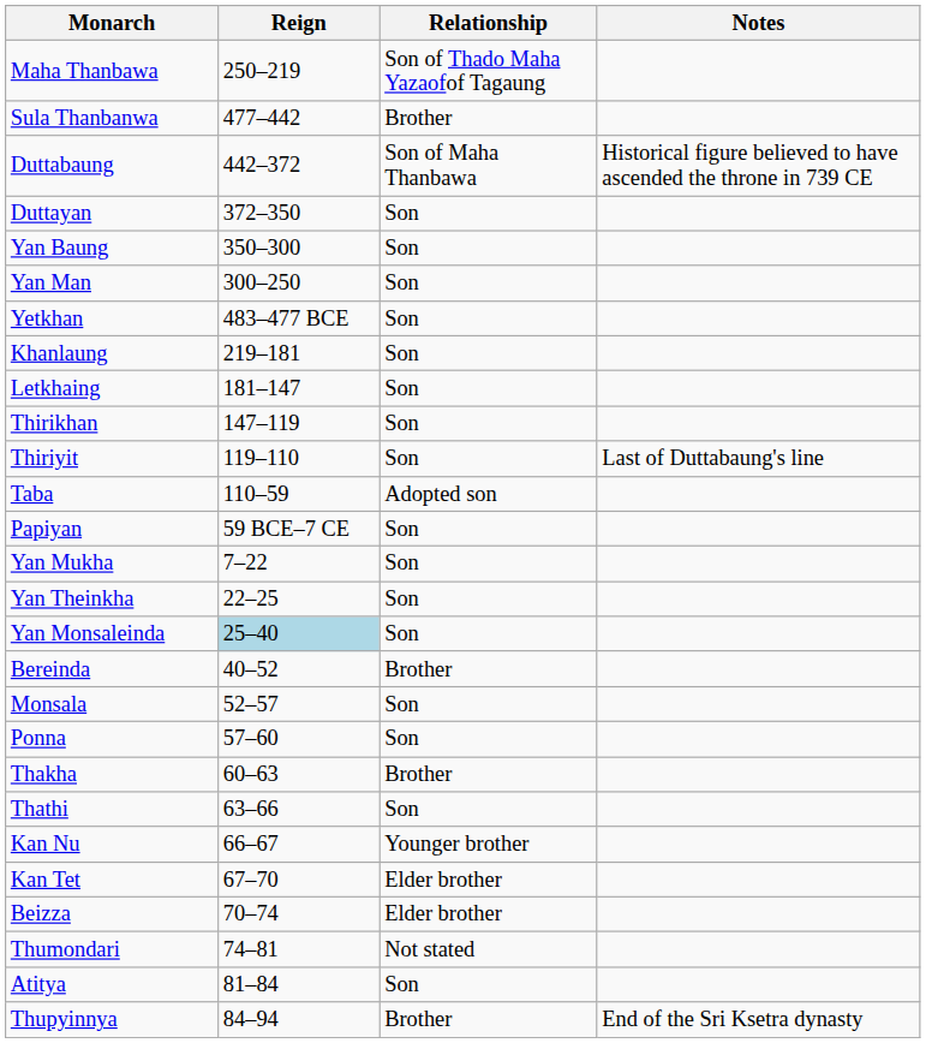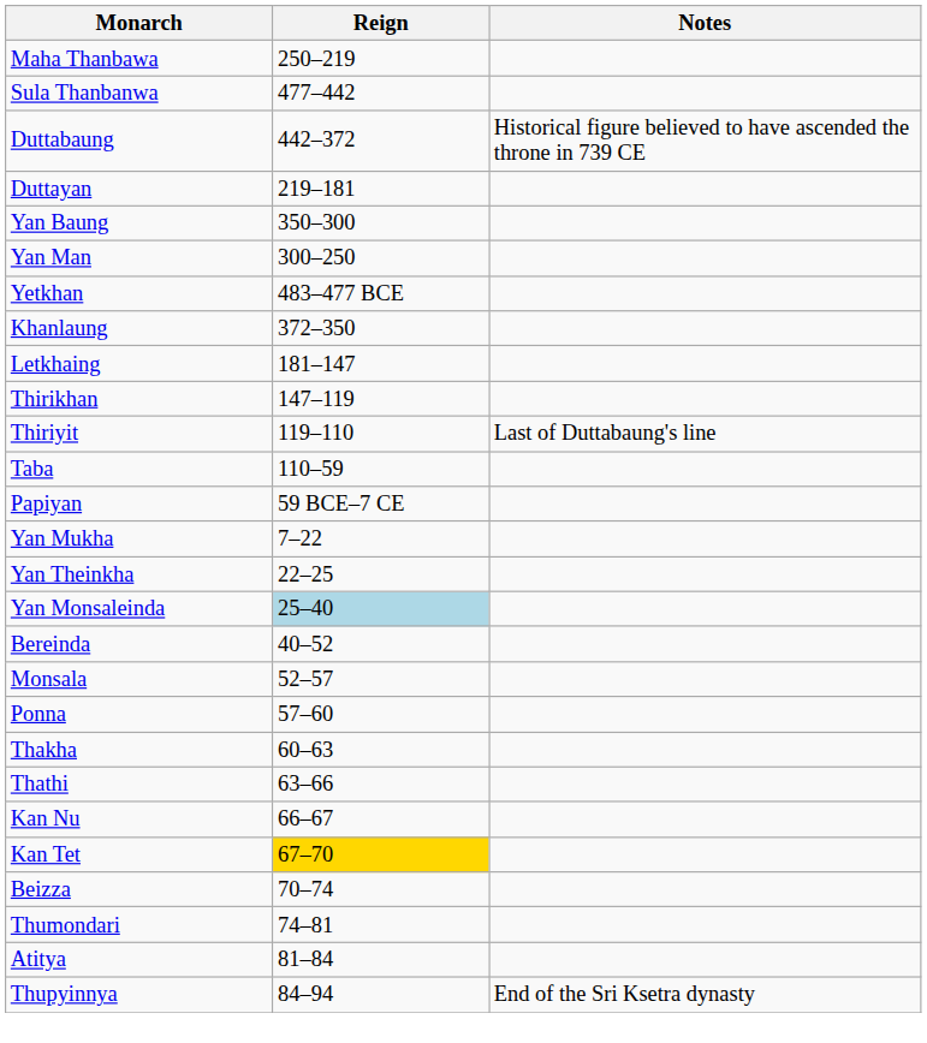 <table width=75% class="wikitable">
 <tr>
 <th width=8%>Monarch</th>
 <th width=8%>Reign</th>
-<th width=8%>Relationship</th>
 <th width=16%>Notes</th>
 </tr>
 <tr>
 <td><a href='#'>Maha Thanbawa</a></td>
 <td>250–219</td>
-<td>Son of <a href='#'>Thado Maha Yazaof</a>of Tagaung</td>
 <td></td>
 </tr>
 <tr>
 <td><a href='#'>Sula Thanbanwa</a></td>
 <td>477–442</td>
-<td>Brother</td>
 <td></td>
 </tr>
 <tr>
 <td><a href='#'>Duttabaung</a></td>
 <td>442–372</td>
-<td>Son of Maha Thanbawa</td>
 <td>Historical figure believed to have ascended the throne in 739 CE</td>
 </tr>
 <tr>
 <td><a href='#'>Duttayan</a></td>
-<td>372–350</td>
-<td>Son</td>
+<td>219–181</td>
 <td></td>
 </tr>
 <tr>
 <td><a href='#'>Yan Baung</a></td>
 <td>350–300</td>
-<td>Son</td>
 <td></td>
 </tr>
 <tr>
 <td><a href='#'>Yan Man</a></td>
 <td>300–250</td>
-<td>Son</td>
 <td></td>
 </tr>
 <tr>
 <td><a href='#'>Yetkhan</a></td>
 <td>483–477 BCE</td>
-<td>Son</td>
 <td></td>
 </tr>
 <tr>
 <td><a href='#'>Khanlaung</a></td>
-<td>219–181</td>
-<td>Son</td>
+<td>372–350</td>
 <td></td>
 </tr>
 <tr>
 <td><a href='#'>Letkhaing</a></td>
 <td>181–147</td>
-<td>Son</td>
 <td></td>
 </tr>
 <tr>
 <td><a href='#'>Thirikhan</a></td>
 <td>147–119</td>
-<td>Son</td>
 <td></td>
 </tr>
 <tr>
 <td><a href='#'>Thiriyit</a></td>
 <td>119–110</td>
-<td>Son</td>
 <td>Last of Duttabaung's line</td>
 </tr>
 <tr>
 <td><a href='#'>Taba</a></td>
 <td>110–59</td>
-<td>Adopted son</td>
 <td></td>
 </tr>
 <tr>
 <td><a href='#'>Papiyan</a></td>
 <td>59 BCE–7 CE</td>
-<td>Son</td>
 <td></td>
 </tr>
 <tr>
 <td><a href='#'>Yan Mukha</a></td>
 <td>7–22</td>
-<td>Son</td>
 <td></td>
 </tr>
 <tr>
 <td><a href='#'>Yan Theinkha</a></td>
 <td>22–25</td>
-<td>Son</td>
 <td></td>
 </tr>
 <tr>
 <td><a href='#'>Yan Monsaleinda</a></td>
 <td style="background: lightblue;">25–40</td>
-<td>Son</td>
 <td></td>
 </tr>
 <tr>
 <td><a href='#'>Bereinda</a></td>
 <td>40–52</td>
-<td>Brother</td>
 <td></td>
 </tr>
 <tr>
 <td><a href='#'>Monsala</a></td>
 <td>52–57</td>
-<td>Son</td>
 <td></td>
 </tr>
 <tr>
 <td><a href='#'>Ponna</a></td>
 <td>57–60</td>
-<td>Son</td>
 <td></td>
 </tr>
 <tr>
 <td><a href='#'>Thakha</a></td>
 <td>60–63</td>
-<td>Brother</td>
 <td></td>
 </tr>
 <tr>
 <td><a href='#'>Thathi</a></td>
 <td>63–66</td>
-<td>Son</td>
 <td></td>
 </tr>
 <tr>
 <td><a href='#'>Kan Nu</a></td>
 <td>66–67</td>
-<td>Younger brother</td>
 <td></td>
 </tr>
 <tr>
 <td><a href='#'>Kan Tet</a></td>
-<td>67–70</td>
-<td>Elder brother</td>
+<td style="background: gold;">67–70</td>
 <td></td>
 </tr>
 <tr>
 <td><a href='#'>Beizza</a></td>
 <td>70–74</td>
-<td>Elder brother</td>
 <td></td>
 </tr>
 <tr>
 <td><a href='#'>Thumondari</a></td>
 <td>74–81</td>
-<td>Not stated</td>
 <td></td>
 </tr>
 <tr>
 <td><a href='#'>Atitya</a></td>
 <td>81–84</td>
-<td>Son</td>
 <td></td>
 </tr>
 <tr>
 <td><a href='#'>Thupyinnya</a></td>
 <td>84–94</td>
-<td>Brother</td>
 <td>End of the Sri Ksetra dynasty</td>
 </tr>
 </table>
